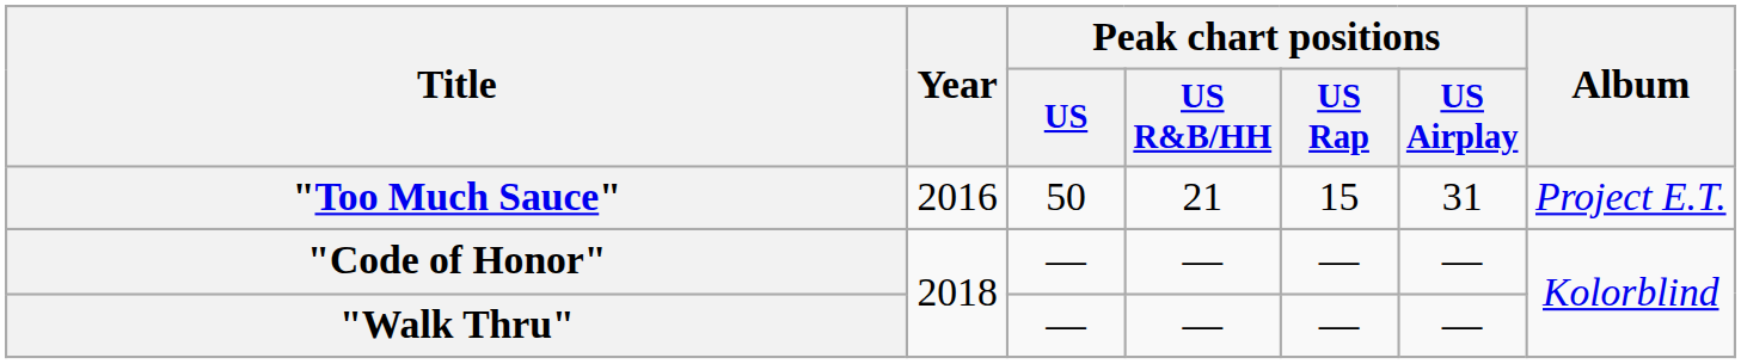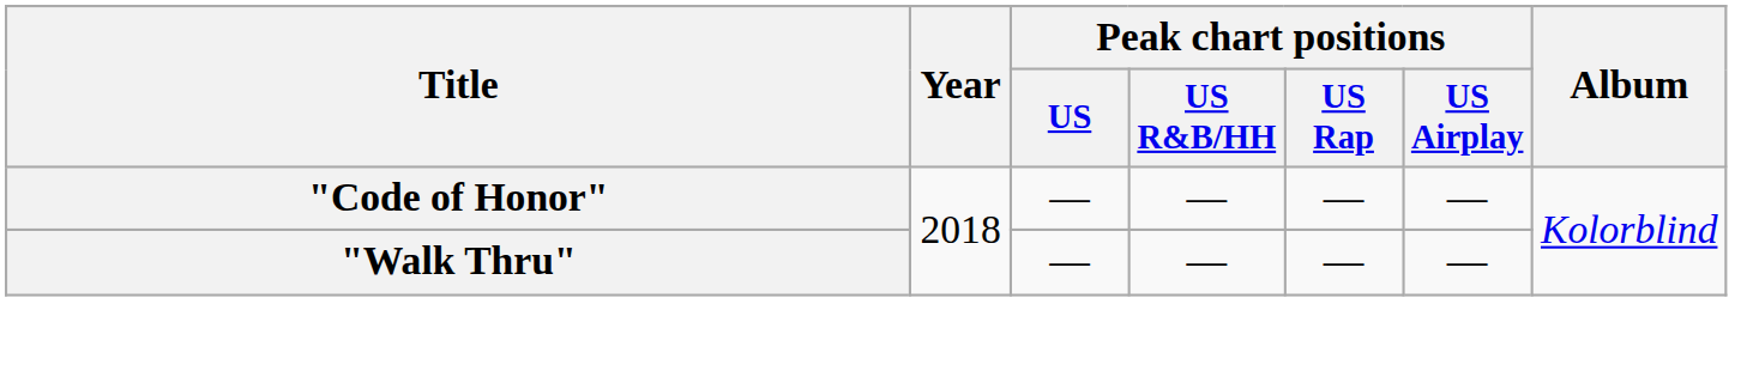 <table class="wikitable plainrowheaders" style="text-align:center;">
 <tr>
 <th scope="col" rowspan="2" style="width:22em;">Title</th>
 <th scope="col" rowspan="2" style="width:1em;">Year</th>
 <th scope="col" colspan="4">Peak chart positions</th>
 <th scope="col" rowspan="2">Album</th>
 </tr>
 <tr>
 <th scope="col" style="width:3em;font-size:85%;"><a href='#'>US</a><br></th>
 <th scope="col" style="width:3em;font-size:85%;"><a href='#'>US<br>R&B/HH</a><br></th>
 <th scope="col" style="width:3em;font-size:85%;"><a href='#'>US<br>Rap</a><br></th>
 <th scope="col" style="width:3em;font-size:85%;"><a href='#'>US<br>Airplay</a><br></th>
-</tr>
-<tr>
-<th scope="row">"<a href='#'>Too Much Sauce</a>"<br></th>
-<td>2016</td>
-<td>50</td>
-<td>21</td>
-<td>15</td>
-<td>31</td>
-<td><em><a href='#'>Project E.T.</a></em></td>
 </tr>
 <tr>
 <th scope="row">"Code of Honor"<br></th>
 <td rowspan="2">2018</td>
 <td>—</td>
 <td>—</td>
 <td>—</td>
 <td>—</td>
 <td rowspan="2"><em><a href='#'>Kolorblind</a></em></td>
 </tr>
 <tr>
 <th scope="row">"Walk Thru"<br></th>
 <td>—</td>
 <td>—</td>
 <td>—</td>
 <td>—</td>
 </tr>
 </table>
